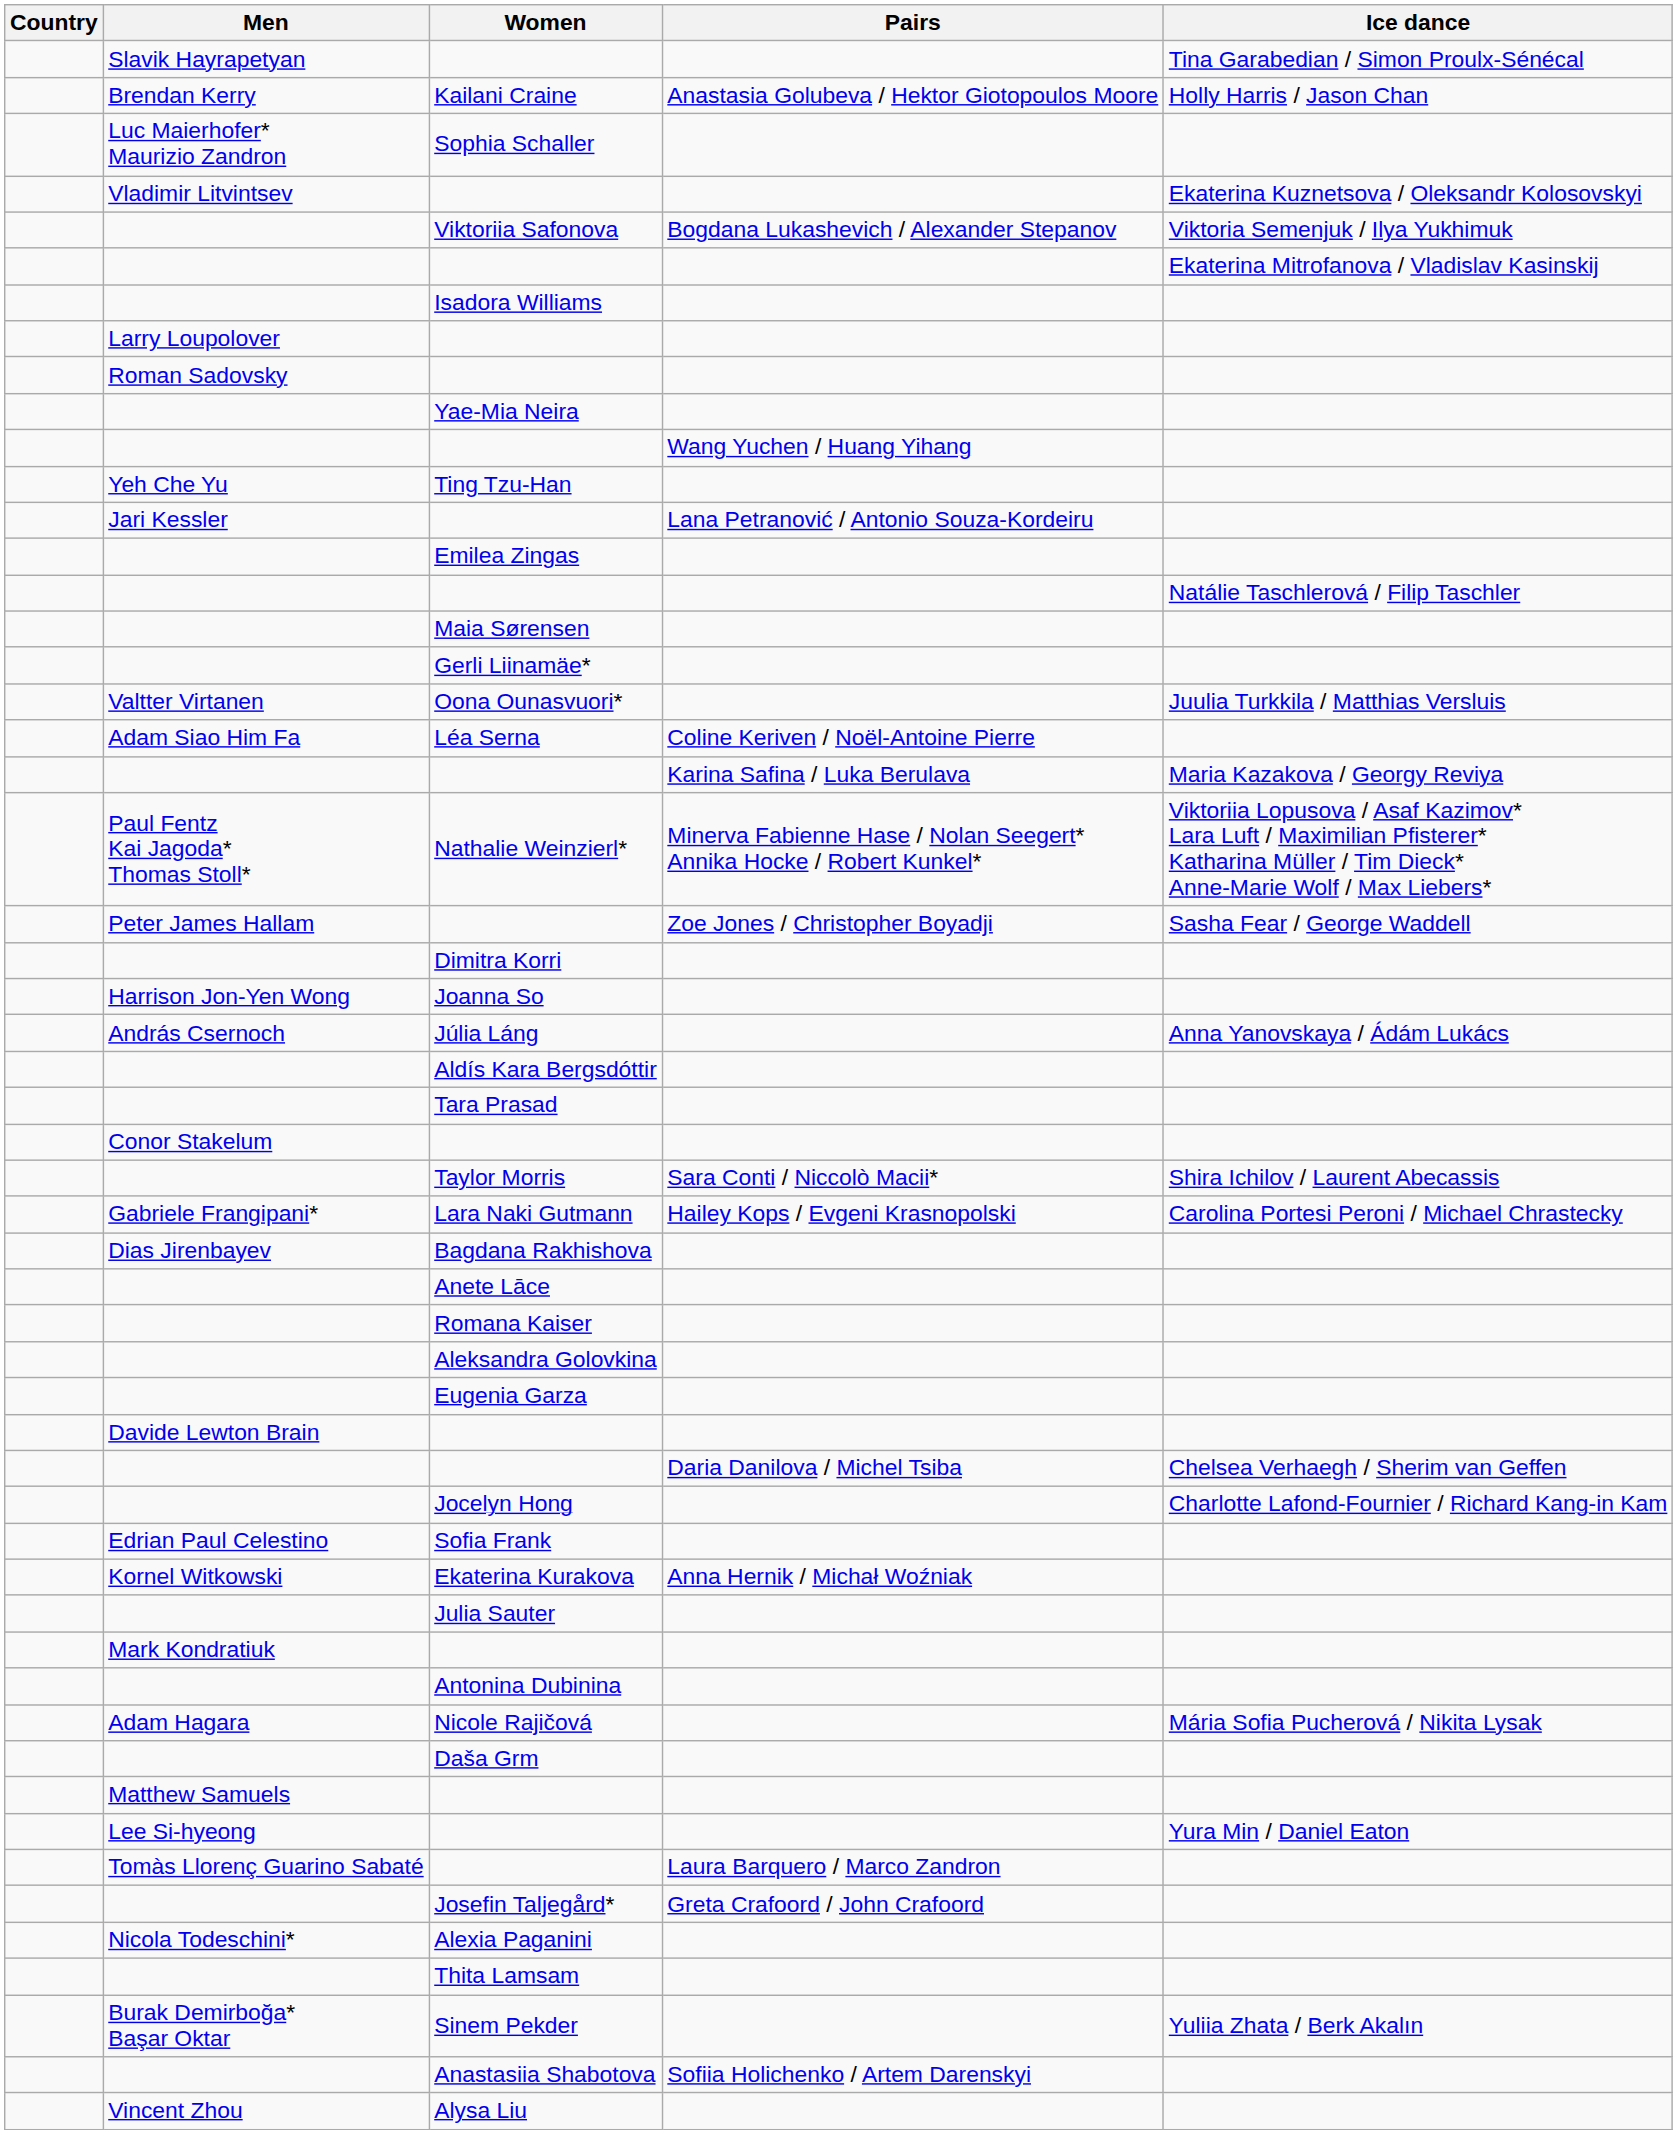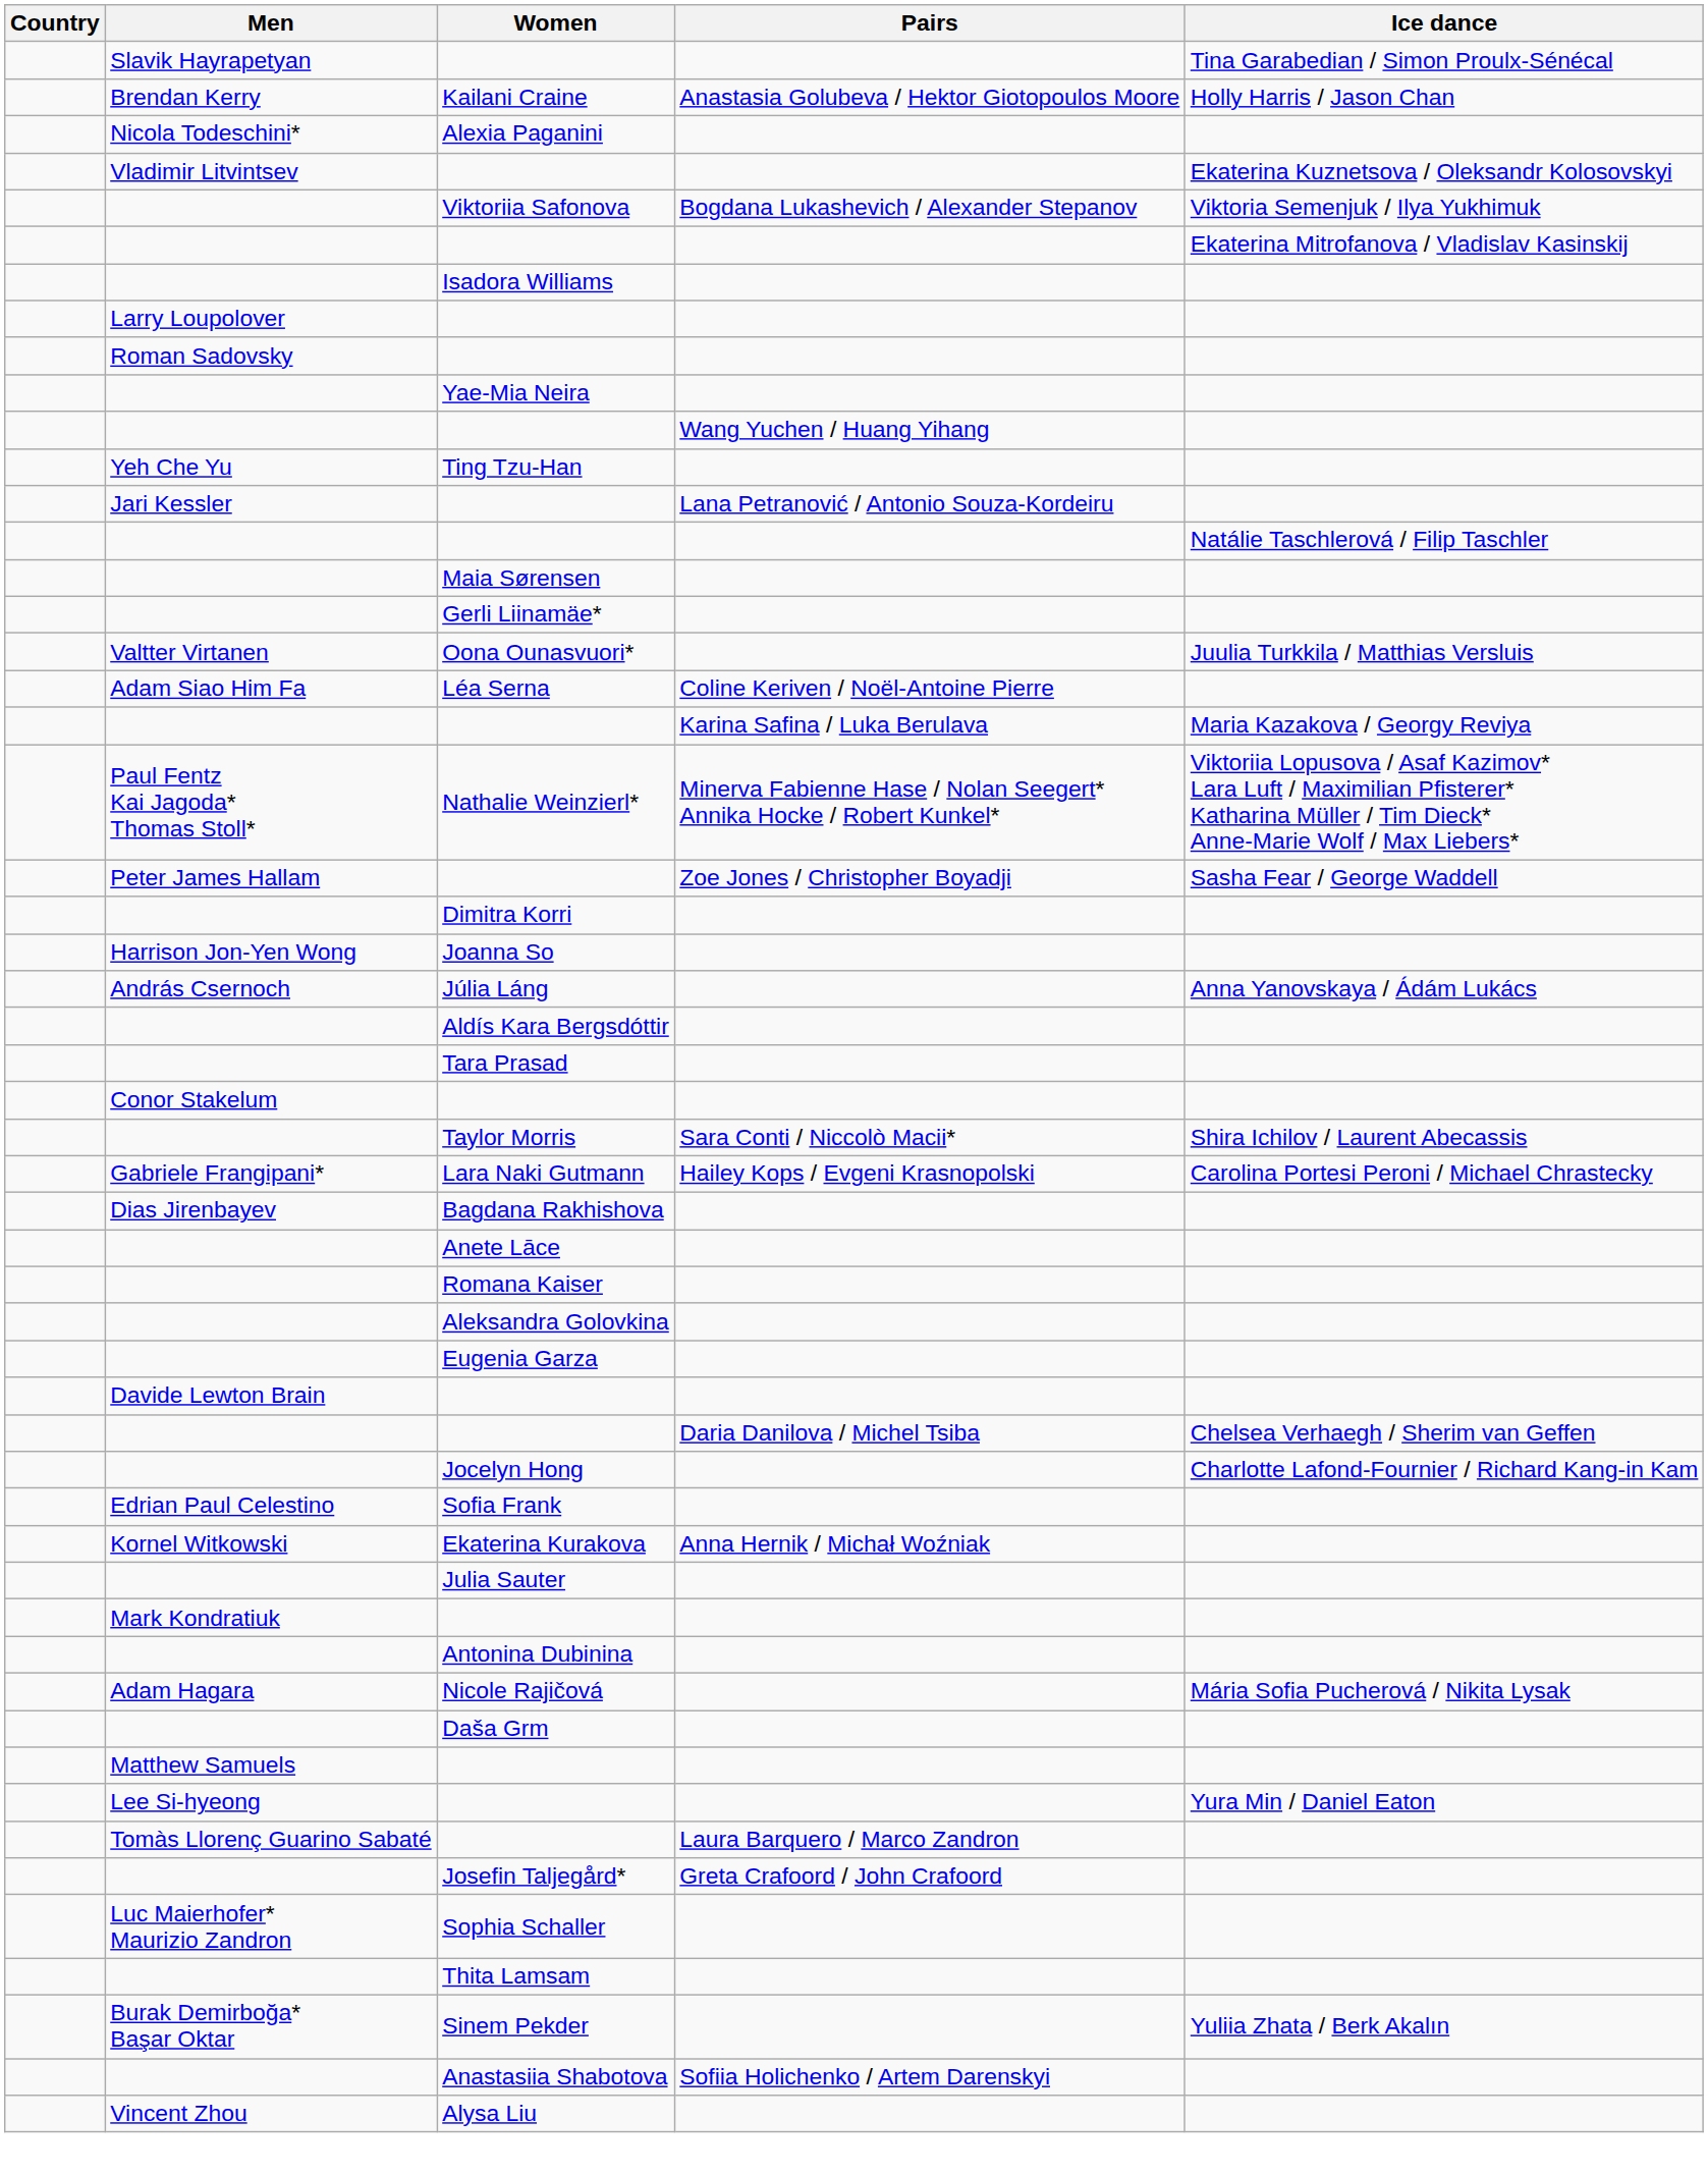 <table class="wikitable">
 <tr>
 <th>Country</th>
 <th>Men</th>
 <th>Women</th>
 <th>Pairs</th>
 <th>Ice dance</th>
 </tr>
 <tr>
 <td></td>
 <td><a href='#'>Slavik Hayrapetyan</a></td>
 <td></td>
 <td></td>
 <td><a href='#'>Tina Garabedian</a> / <a href='#'>Simon Proulx-Sénécal</a></td>
 </tr>
 <tr>
 <td></td>
 <td><a href='#'>Brendan Kerry</a></td>
 <td><a href='#'>Kailani Craine</a></td>
 <td><a href='#'>Anastasia Golubeva</a> / <a href='#'>Hektor Giotopoulos Moore</a></td>
 <td><a href='#'>Holly Harris</a> / <a href='#'>Jason Chan</a></td>
 </tr>
 <tr>
 <td></td>
-<td><a href='#'>Luc Maierhofer</a>*<br><a href='#'>Maurizio Zandron</a></td>
-<td><a href='#'>Sophia Schaller</a></td>
+<td><a href='#'>Nicola Todeschini</a>*</td>
+<td><a href='#'>Alexia Paganini</a></td>
 <td></td>
 <td></td>
 </tr>
 <tr>
 <td></td>
 <td><a href='#'>Vladimir Litvintsev</a></td>
 <td></td>
 <td></td>
 <td><a href='#'>Ekaterina Kuznetsova</a> / <a href='#'>Oleksandr Kolosovskyi</a></td>
 </tr>
 <tr>
 <td></td>
 <td></td>
 <td><a href='#'>Viktoriia Safonova</a></td>
 <td><a href='#'>Bogdana Lukashevich</a> / <a href='#'>Alexander Stepanov</a></td>
 <td><a href='#'>Viktoria Semenjuk</a> / <a href='#'>Ilya Yukhimuk</a></td>
 </tr>
 <tr>
 <td></td>
 <td></td>
 <td></td>
 <td></td>
 <td><a href='#'>Ekaterina Mitrofanova</a> / <a href='#'>Vladislav Kasinskij</a></td>
 </tr>
 <tr>
 <td></td>
 <td></td>
 <td><a href='#'>Isadora Williams</a></td>
 <td></td>
 <td></td>
 </tr>
 <tr>
 <td></td>
 <td><a href='#'>Larry Loupolover</a></td>
 <td></td>
 <td></td>
 <td></td>
 </tr>
 <tr>
 <td></td>
 <td><a href='#'>Roman Sadovsky</a></td>
 <td></td>
 <td></td>
 <td></td>
 </tr>
 <tr>
 <td></td>
 <td></td>
 <td><a href='#'>Yae-Mia Neira</a></td>
 <td></td>
 <td></td>
 </tr>
 <tr>
 <td></td>
 <td></td>
 <td></td>
 <td><a href='#'>Wang Yuchen</a> / <a href='#'>Huang Yihang</a></td>
 <td></td>
 </tr>
 <tr>
 <td></td>
 <td><a href='#'>Yeh Che Yu</a></td>
 <td><a href='#'>Ting Tzu-Han</a></td>
 <td></td>
 <td></td>
 </tr>
 <tr>
 <td></td>
 <td><a href='#'>Jari Kessler</a></td>
 <td></td>
 <td><a href='#'>Lana Petranović</a> / <a href='#'>Antonio Souza-Kordeiru</a></td>
-<td></td>
-</tr>
-<tr>
-<td></td>
-<td></td>
-<td><a href='#'>Emilea Zingas</a></td>
-<td></td>
 <td></td>
 </tr>
 <tr>
 <td></td>
 <td></td>
 <td></td>
 <td></td>
 <td><a href='#'>Natálie Taschlerová</a> / <a href='#'>Filip Taschler</a></td>
 </tr>
 <tr>
 <td></td>
 <td></td>
 <td><a href='#'>Maia Sørensen</a></td>
 <td></td>
 <td></td>
 </tr>
 <tr>
 <td></td>
 <td></td>
 <td><a href='#'>Gerli Liinamäe</a>*</td>
 <td></td>
 <td></td>
 </tr>
 <tr>
 <td></td>
 <td><a href='#'>Valtter Virtanen</a></td>
 <td><a href='#'>Oona Ounasvuori</a>*</td>
 <td></td>
 <td><a href='#'>Juulia Turkkila</a> / <a href='#'>Matthias Versluis</a></td>
 </tr>
 <tr>
 <td></td>
 <td><a href='#'>Adam Siao Him Fa</a></td>
 <td><a href='#'>Léa Serna</a></td>
 <td><a href='#'>Coline Keriven</a> / <a href='#'>Noël-Antoine Pierre</a></td>
 <td></td>
 </tr>
 <tr>
 <td></td>
 <td></td>
 <td></td>
 <td><a href='#'>Karina Safina</a> / <a href='#'>Luka Berulava</a></td>
 <td><a href='#'>Maria Kazakova</a> / <a href='#'>Georgy Reviya</a></td>
 </tr>
 <tr>
 <td></td>
 <td><a href='#'>Paul Fentz</a><br><a href='#'>Kai Jagoda</a>*<br><a href='#'>Thomas Stoll</a>*</td>
 <td><a href='#'>Nathalie Weinzierl</a>*</td>
 <td><a href='#'>Minerva Fabienne Hase</a> / <a href='#'>Nolan Seegert</a>*<br><a href='#'>Annika Hocke</a> / <a href='#'>Robert Kunkel</a>*</td>
 <td><a href='#'>Viktoriia Lopusova</a> / <a href='#'>Asaf Kazimov</a>*<br><a href='#'>Lara Luft</a> / <a href='#'>Maximilian Pfisterer</a>*<br><a href='#'>Katharina Müller</a> / <a href='#'>Tim Dieck</a>*<br><a href='#'>Anne-Marie Wolf</a> / <a href='#'>Max Liebers</a>*</td>
 </tr>
 <tr>
 <td></td>
 <td><a href='#'>Peter James Hallam</a></td>
 <td></td>
 <td><a href='#'>Zoe Jones</a> / <a href='#'>Christopher Boyadji</a></td>
 <td><a href='#'>Sasha Fear</a> / <a href='#'>George Waddell</a></td>
 </tr>
 <tr>
 <td></td>
 <td></td>
 <td><a href='#'>Dimitra Korri</a></td>
 <td></td>
 <td></td>
 </tr>
 <tr>
 <td></td>
 <td><a href='#'>Harrison Jon-Yen Wong</a></td>
 <td><a href='#'>Joanna So</a></td>
 <td></td>
 <td></td>
 </tr>
 <tr>
 <td></td>
 <td><a href='#'>András Csernoch</a></td>
 <td><a href='#'>Júlia Láng</a></td>
 <td></td>
 <td><a href='#'>Anna Yanovskaya</a> / <a href='#'>Ádám Lukács</a></td>
 </tr>
 <tr>
 <td></td>
 <td></td>
 <td><a href='#'>Aldís Kara Bergsdóttir</a></td>
 <td></td>
 <td></td>
 </tr>
 <tr>
 <td></td>
 <td></td>
 <td><a href='#'>Tara Prasad</a></td>
 <td></td>
 <td></td>
 </tr>
 <tr>
 <td></td>
 <td><a href='#'>Conor Stakelum</a></td>
 <td></td>
 <td></td>
 <td></td>
 </tr>
 <tr>
 <td></td>
 <td></td>
 <td><a href='#'>Taylor Morris</a></td>
 <td><a href='#'>Sara Conti</a> / <a href='#'>Niccolò Macii</a>*</td>
 <td><a href='#'>Shira Ichilov</a> / <a href='#'>Laurent Abecassis</a></td>
 </tr>
 <tr>
 <td></td>
 <td><a href='#'>Gabriele Frangipani</a>*</td>
 <td><a href='#'>Lara Naki Gutmann</a></td>
 <td><a href='#'>Hailey Kops</a> / <a href='#'>Evgeni Krasnopolski</a></td>
 <td><a href='#'>Carolina Portesi Peroni</a> / <a href='#'>Michael Chrastecky</a></td>
 </tr>
 <tr>
 <td></td>
 <td><a href='#'>Dias Jirenbayev</a></td>
 <td><a href='#'>Bagdana Rakhishova</a></td>
 <td></td>
 <td></td>
 </tr>
 <tr>
 <td></td>
 <td></td>
 <td><a href='#'>Anete Lāce</a></td>
 <td></td>
 <td></td>
 </tr>
 <tr>
 <td></td>
 <td></td>
 <td><a href='#'>Romana Kaiser</a></td>
 <td></td>
 <td></td>
 </tr>
 <tr>
 <td></td>
 <td></td>
 <td><a href='#'>Aleksandra Golovkina</a></td>
 <td></td>
 <td></td>
 </tr>
 <tr>
 <td></td>
 <td></td>
 <td><a href='#'>Eugenia Garza</a></td>
 <td></td>
 <td></td>
 </tr>
 <tr>
 <td></td>
 <td><a href='#'>Davide Lewton Brain</a></td>
 <td></td>
 <td></td>
 <td></td>
 </tr>
 <tr>
 <td></td>
 <td></td>
 <td></td>
 <td><a href='#'>Daria Danilova</a> / <a href='#'>Michel Tsiba</a></td>
 <td><a href='#'>Chelsea Verhaegh</a> / <a href='#'>Sherim van Geffen</a></td>
 </tr>
 <tr>
 <td></td>
 <td></td>
 <td><a href='#'>Jocelyn Hong</a></td>
 <td></td>
 <td><a href='#'>Charlotte Lafond-Fournier</a> / <a href='#'>Richard Kang-in Kam</a></td>
 </tr>
 <tr>
 <td></td>
 <td><a href='#'>Edrian Paul Celestino</a></td>
 <td><a href='#'>Sofia Frank</a></td>
 <td></td>
 <td></td>
 </tr>
 <tr>
 <td></td>
 <td><a href='#'>Kornel Witkowski</a></td>
 <td><a href='#'>Ekaterina Kurakova</a></td>
 <td><a href='#'>Anna Hernik</a> / <a href='#'>Michał Woźniak</a></td>
 <td></td>
 </tr>
 <tr>
 <td></td>
 <td></td>
 <td><a href='#'>Julia Sauter</a></td>
 <td></td>
 <td></td>
 </tr>
 <tr>
 <td></td>
 <td><a href='#'>Mark Kondratiuk</a></td>
 <td></td>
 <td></td>
 <td></td>
 </tr>
 <tr>
 <td></td>
 <td></td>
 <td><a href='#'>Antonina Dubinina</a></td>
 <td></td>
 <td></td>
 </tr>
 <tr>
 <td></td>
 <td><a href='#'>Adam Hagara</a></td>
 <td><a href='#'>Nicole Rajičová</a></td>
 <td></td>
 <td><a href='#'>Mária Sofia Pucherová</a> / <a href='#'>Nikita Lysak</a></td>
 </tr>
 <tr>
 <td></td>
 <td></td>
 <td><a href='#'>Daša Grm</a></td>
 <td></td>
 <td></td>
 </tr>
 <tr>
 <td></td>
 <td><a href='#'>Matthew Samuels</a></td>
 <td></td>
 <td></td>
 <td></td>
 </tr>
 <tr>
 <td></td>
 <td><a href='#'>Lee Si-hyeong</a></td>
 <td></td>
 <td></td>
 <td><a href='#'>Yura Min</a> / <a href='#'>Daniel Eaton</a></td>
 </tr>
 <tr>
 <td></td>
 <td><a href='#'>Tomàs Llorenç Guarino Sabaté</a></td>
 <td></td>
 <td><a href='#'>Laura Barquero</a> / <a href='#'>Marco Zandron</a></td>
 <td></td>
 </tr>
 <tr>
 <td></td>
 <td></td>
 <td><a href='#'>Josefin Taljegård</a>*</td>
 <td><a href='#'>Greta Crafoord</a> / <a href='#'>John Crafoord</a></td>
 <td></td>
 </tr>
 <tr>
 <td></td>
-<td><a href='#'>Nicola Todeschini</a>*</td>
-<td><a href='#'>Alexia Paganini</a></td>
+<td><a href='#'>Luc Maierhofer</a>*<br><a href='#'>Maurizio Zandron</a></td>
+<td><a href='#'>Sophia Schaller</a></td>
 <td></td>
 <td></td>
 </tr>
 <tr>
 <td></td>
 <td></td>
 <td><a href='#'>Thita Lamsam</a></td>
 <td></td>
 <td></td>
 </tr>
 <tr>
 <td></td>
 <td><a href='#'>Burak Demirboğa</a>*<br><a href='#'>Başar Oktar</a></td>
 <td><a href='#'>Sinem Pekder</a></td>
 <td></td>
 <td><a href='#'>Yuliia Zhata</a> / <a href='#'>Berk Akalın</a></td>
 </tr>
 <tr>
 <td></td>
 <td></td>
 <td><a href='#'>Anastasiia Shabotova</a></td>
 <td><a href='#'>Sofiia Holichenko</a> / <a href='#'>Artem Darenskyi</a></td>
 <td></td>
 </tr>
 <tr>
 <td></td>
 <td><a href='#'>Vincent Zhou</a></td>
 <td><a href='#'>Alysa Liu</a></td>
 <td></td>
 <td></td>
 </tr>
 </table>
